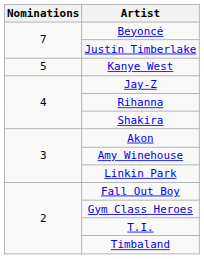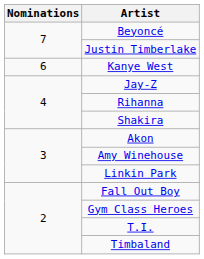 <table class="wikitable" rowspan="2" style="text-align:center">
 <tr>
 <th scope="col" style="width:55px;">Nominations</th>
 <th scope="col" style="text-align:center;">Artist</th>
 </tr>
 <tr>
 <td rowspan="2" style="text-align:center">7</td>
 <td><a href='#'>Beyoncé</a></td>
 </tr>
 <tr>
 <td><a href='#'>Justin Timberlake</a></td>
 </tr>
 <tr>
-<td style="text-align:center">5</td>
+<td style="text-align:center">6</td>
 <td><a href='#'>Kanye West</a></td>
 </tr>
 <tr>
 <td rowspan="3" style="text-align:center">4</td>
 <td><a href='#'>Jay-Z</a></td>
 </tr>
 <tr>
 <td><a href='#'>Rihanna</a></td>
 </tr>
 <tr>
 <td><a href='#'>Shakira</a></td>
 </tr>
 <tr>
 <td rowspan="3" style="text-align:center">3</td>
 <td><a href='#'>Akon</a></td>
 </tr>
 <tr>
 <td><a href='#'>Amy Winehouse</a></td>
 </tr>
 <tr>
 <td><a href='#'>Linkin Park</a></td>
 </tr>
 <tr>
 <td rowspan="4" style="text-align:center">2</td>
 <td><a href='#'>Fall Out Boy</a></td>
 </tr>
 <tr>
 <td><a href='#'>Gym Class Heroes</a></td>
 </tr>
 <tr>
 <td><a href='#'>T.I.</a></td>
 </tr>
 <tr>
 <td><a href='#'>Timbaland</a></td>
 </tr>
 </table>
